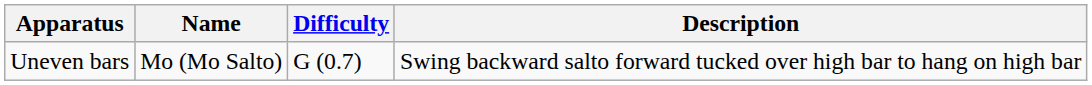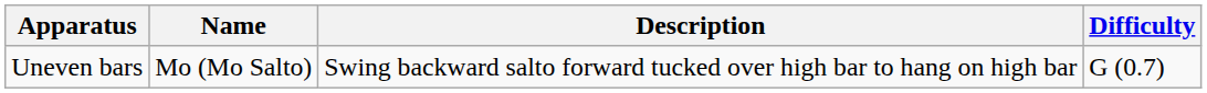 <table class="wikitable">
 <tr>
 <th>Apparatus</th>
 <th>Name</th>
+<th>Description</th>
 <th><a href='#'>Difficulty</a></th>
-<th>Description</th>
 </tr>
 <tr>
 <td>Uneven bars</td>
 <td>Mo (Mo Salto)</td>
+<td>Swing backward salto forward tucked over high bar to hang on high bar</td>
 <td>G (0.7)</td>
-<td>Swing backward salto forward tucked over high bar to hang on high bar</td>
 </tr>
 </table>
